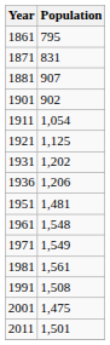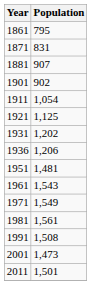 <table class="wikitable">
 <tr>
 <th>Year</th>
 <th>Population</th>
 </tr>
 <tr>
 <td>1861</td>
 <td>795</td>
 </tr>
 <tr>
 <td>1871</td>
 <td>831</td>
 </tr>
 <tr>
 <td>1881</td>
 <td>907</td>
 </tr>
 <tr>
 <td>1901</td>
 <td>902</td>
 </tr>
 <tr>
 <td>1911</td>
 <td>1,054</td>
 </tr>
 <tr>
 <td>1921</td>
 <td>1,125</td>
 </tr>
 <tr>
 <td>1931</td>
 <td>1,202</td>
 </tr>
 <tr>
 <td>1936</td>
 <td>1,206</td>
 </tr>
 <tr>
 <td>1951</td>
 <td>1,481</td>
 </tr>
 <tr>
 <td>1961</td>
-<td>1,548</td>
+<td>1,543</td>
 </tr>
 <tr>
 <td>1971</td>
 <td>1,549</td>
 </tr>
 <tr>
 <td>1981</td>
 <td>1,561</td>
 </tr>
 <tr>
 <td>1991</td>
 <td>1,508</td>
 </tr>
 <tr>
 <td>2001</td>
-<td>1,475</td>
+<td>1,473</td>
 </tr>
 <tr>
 <td>2011</td>
 <td>1,501</td>
 </tr>
 <tr>
 </tr>
 </table>
